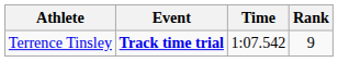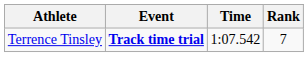 <table class="wikitable" style="font-size:90%;">
 <tr>
 <th>Athlete</th>
 <th>Event</th>
 <th>Time</th>
 <th>Rank</th>
 </tr>
 <tr align=center>
 <td align=left><a href='#'>Terrence Tinsley</a></td>
 <td align=left><strong><a href='#'>Track time trial</a></strong></td>
 <td>1:07.542</td>
-<td>9</td>
+<td>7</td>
 </tr>
 </table>
